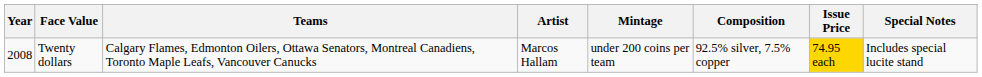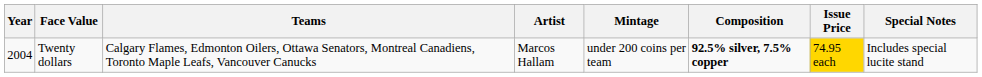 <table class="wikitable">
 <tr>
 <th>Year</th>
 <th>Face Value</th>
 <th>Teams</th>
 <th>Artist</th>
 <th>Mintage</th>
 <th>Composition</th>
 <th>Issue Price</th>
 <th>Special Notes</th>
 </tr>
 <tr>
-<td>2008</td>
+<td>2004</td>
 <td>Twenty dollars</td>
 <td>Calgary Flames, Edmonton Oilers, Ottawa Senators, Montreal Canadiens, Toronto Maple Leafs, Vancouver Canucks</td>
 <td>Marcos Hallam</td>
 <td>under 200 coins per team</td>
-<td>92.5% silver, 7.5% copper</td>
+<td><strong>92.5% silver, 7.5% copper</strong></td>
 <td style="background: gold;">74.95 each</td>
 <td>Includes special lucite stand</td>
 </tr>
 </table>
